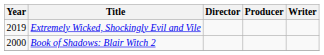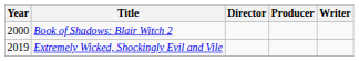 <table class="wikitable">
 <tr>
 <th>Year</th>
 <th>Title</th>
 <th>Director</th>
 <th>Producer</th>
 <th>Writer</th>
 </tr>
 <tr>
+<td>2000</td>
+<td><em><a href='#'>Book of Shadows: Blair Witch 2</a></em></td>
+<td></td>
+<td></td>
+<td></td>
+</tr>
+<tr>
 <td>2019</td>
 <td><em><a href='#'>Extremely Wicked, Shockingly Evil and Vile</a></em></td>
 <td></td>
 <td></td>
 <td></td>
 </tr>
 <tr>
-<td>2000</td>
-<td><em><a href='#'>Book of Shadows: Blair Witch 2</a></em></td>
-<td></td>
-<td></td>
-<td></td>
-</tr>
-<tr>
 </tr>
 </table>
